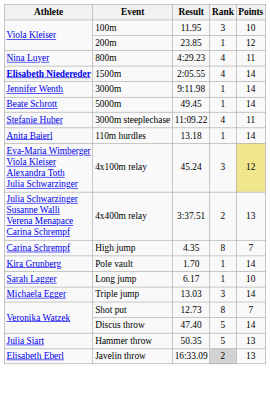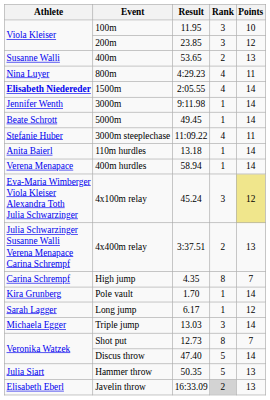 <table class=wikitable style="font-size:90%">
 <tr>
 <th>Athlete</th>
 <th>Event</th>
 <th>Result</th>
 <th>Rank</th>
 <th>Points</th>
 </tr>
 <tr align=center>
 <td align=left rowspan=2><a href='#'>Viola Kleiser</a></td>
 <td align=left>100m</td>
 <td>11.95</td>
 <td>3</td>
 <td>10</td>
 </tr>
 <tr align=center>
 <td align=left>200m</td>
 <td>23.85</td>
-<td>1</td>
+<td>3</td>
 <td>12</td>
+</tr>
+<tr align=center>
+<td align=left><a href='#'>Susanne Walli</a></td>
+<td align=left>400m</td>
+<td>53.65</td>
+<td>2</td>
+<td>13</td>
 </tr>
 <tr align=center>
 <td align=left><a href='#'>Nina Luyer</a></td>
 <td align=left>800m</td>
 <td>4:29.23</td>
 <td>4</td>
 <td>11</td>
 </tr>
 <tr align=center>
 <td align=left><strong><a href='#'>Elisabeth Niedereder</a></strong></td>
 <td align=left>1500m</td>
 <td>2:05.55</td>
 <td>4</td>
 <td>14</td>
 </tr>
 <tr align=center>
 <td align=left><a href='#'>Jennifer Wenth</a></td>
 <td align=left>3000m</td>
 <td>9:11.98</td>
 <td>1</td>
 <td>14</td>
 </tr>
 <tr align=center>
 <td align=left><a href='#'>Beate Schrott</a></td>
 <td align=left>5000m</td>
 <td>49.45</td>
 <td>1</td>
 <td>14</td>
 </tr>
 <tr align=center>
 <td align=left><a href='#'>Stefanie Huber</a></td>
 <td align=left>3000m steeplechase</td>
 <td>11:09.22</td>
 <td>4</td>
 <td>11</td>
 </tr>
 <tr align=center>
 <td align=left><a href='#'>Anita Baierl</a></td>
 <td align=left>110m hurdles</td>
 <td>13.18</td>
 <td>1</td>
 <td>14</td>
 </tr>
 <tr align=center>
+<td align=left><a href='#'>Verena Menapace</a></td>
+<td align=left>400m hurdles</td>
+<td>58.94</td>
+<td>1</td>
+<td>14</td>
+</tr>
+<tr align=center>
 <td align=left><a href='#'>Eva-Maria Wimberger</a><br><a href='#'>Viola Kleiser</a><br><a href='#'>Alexandra Toth</a><br><a href='#'>Julia Schwarzinger</a></td>
 <td align=left>4x100m relay</td>
 <td>45.24</td>
 <td>3</td>
 <td style="background: khaki;">12</td>
 </tr>
 <tr align=center>
 <td align=left><a href='#'>Julia Schwarzinger</a><br><a href='#'>Susanne Walli</a><br><a href='#'>Verena Menapace</a><br><a href='#'>Carina Schrempf</a></td>
 <td align=left>4x400m relay</td>
 <td>3:37.51</td>
 <td>2</td>
 <td>13</td>
 </tr>
 <tr align=center>
 <td align=left><a href='#'>Carina Schrempf</a></td>
 <td align=left>High jump</td>
 <td>4.35</td>
 <td>8</td>
 <td>7</td>
 </tr>
 <tr align=center>
 <td align=left><a href='#'>Kira Grunberg</a></td>
 <td align=left>Pole vault</td>
 <td>1.70</td>
 <td>1</td>
 <td>14</td>
 </tr>
 <tr align=center>
 <td align=left><a href='#'>Sarah Lagger</a></td>
 <td align=left>Long jump</td>
 <td>6.17</td>
 <td>1</td>
-<td>10</td>
+<td>12</td>
 </tr>
 <tr align=center>
 <td align=left><a href='#'>Michaela Egger</a></td>
 <td align=left>Triple jump</td>
 <td>13.03</td>
 <td>3</td>
 <td>14</td>
 </tr>
 <tr align=center>
 <td align=left rowspan=2><a href='#'>Veronika Watzek</a></td>
 <td align=left>Shot put</td>
 <td>12.73</td>
 <td>8</td>
 <td>7</td>
 </tr>
 <tr align=center>
 <td align=left>Discus throw</td>
 <td>47.40</td>
 <td>5</td>
 <td>14</td>
 </tr>
 <tr align=center>
 <td align=left><a href='#'>Julia Siart</a></td>
 <td align=left>Hammer throw</td>
 <td>50.35</td>
 <td>5</td>
 <td>13</td>
 </tr>
 <tr align=center>
 <td align=left><a href='#'>Elisabeth Eberl</a></td>
 <td align=left>Javelin throw</td>
 <td>16:33.09</td>
 <td style="background: lightgrey;">2</td>
 <td>13</td>
 </tr>
 </table>
